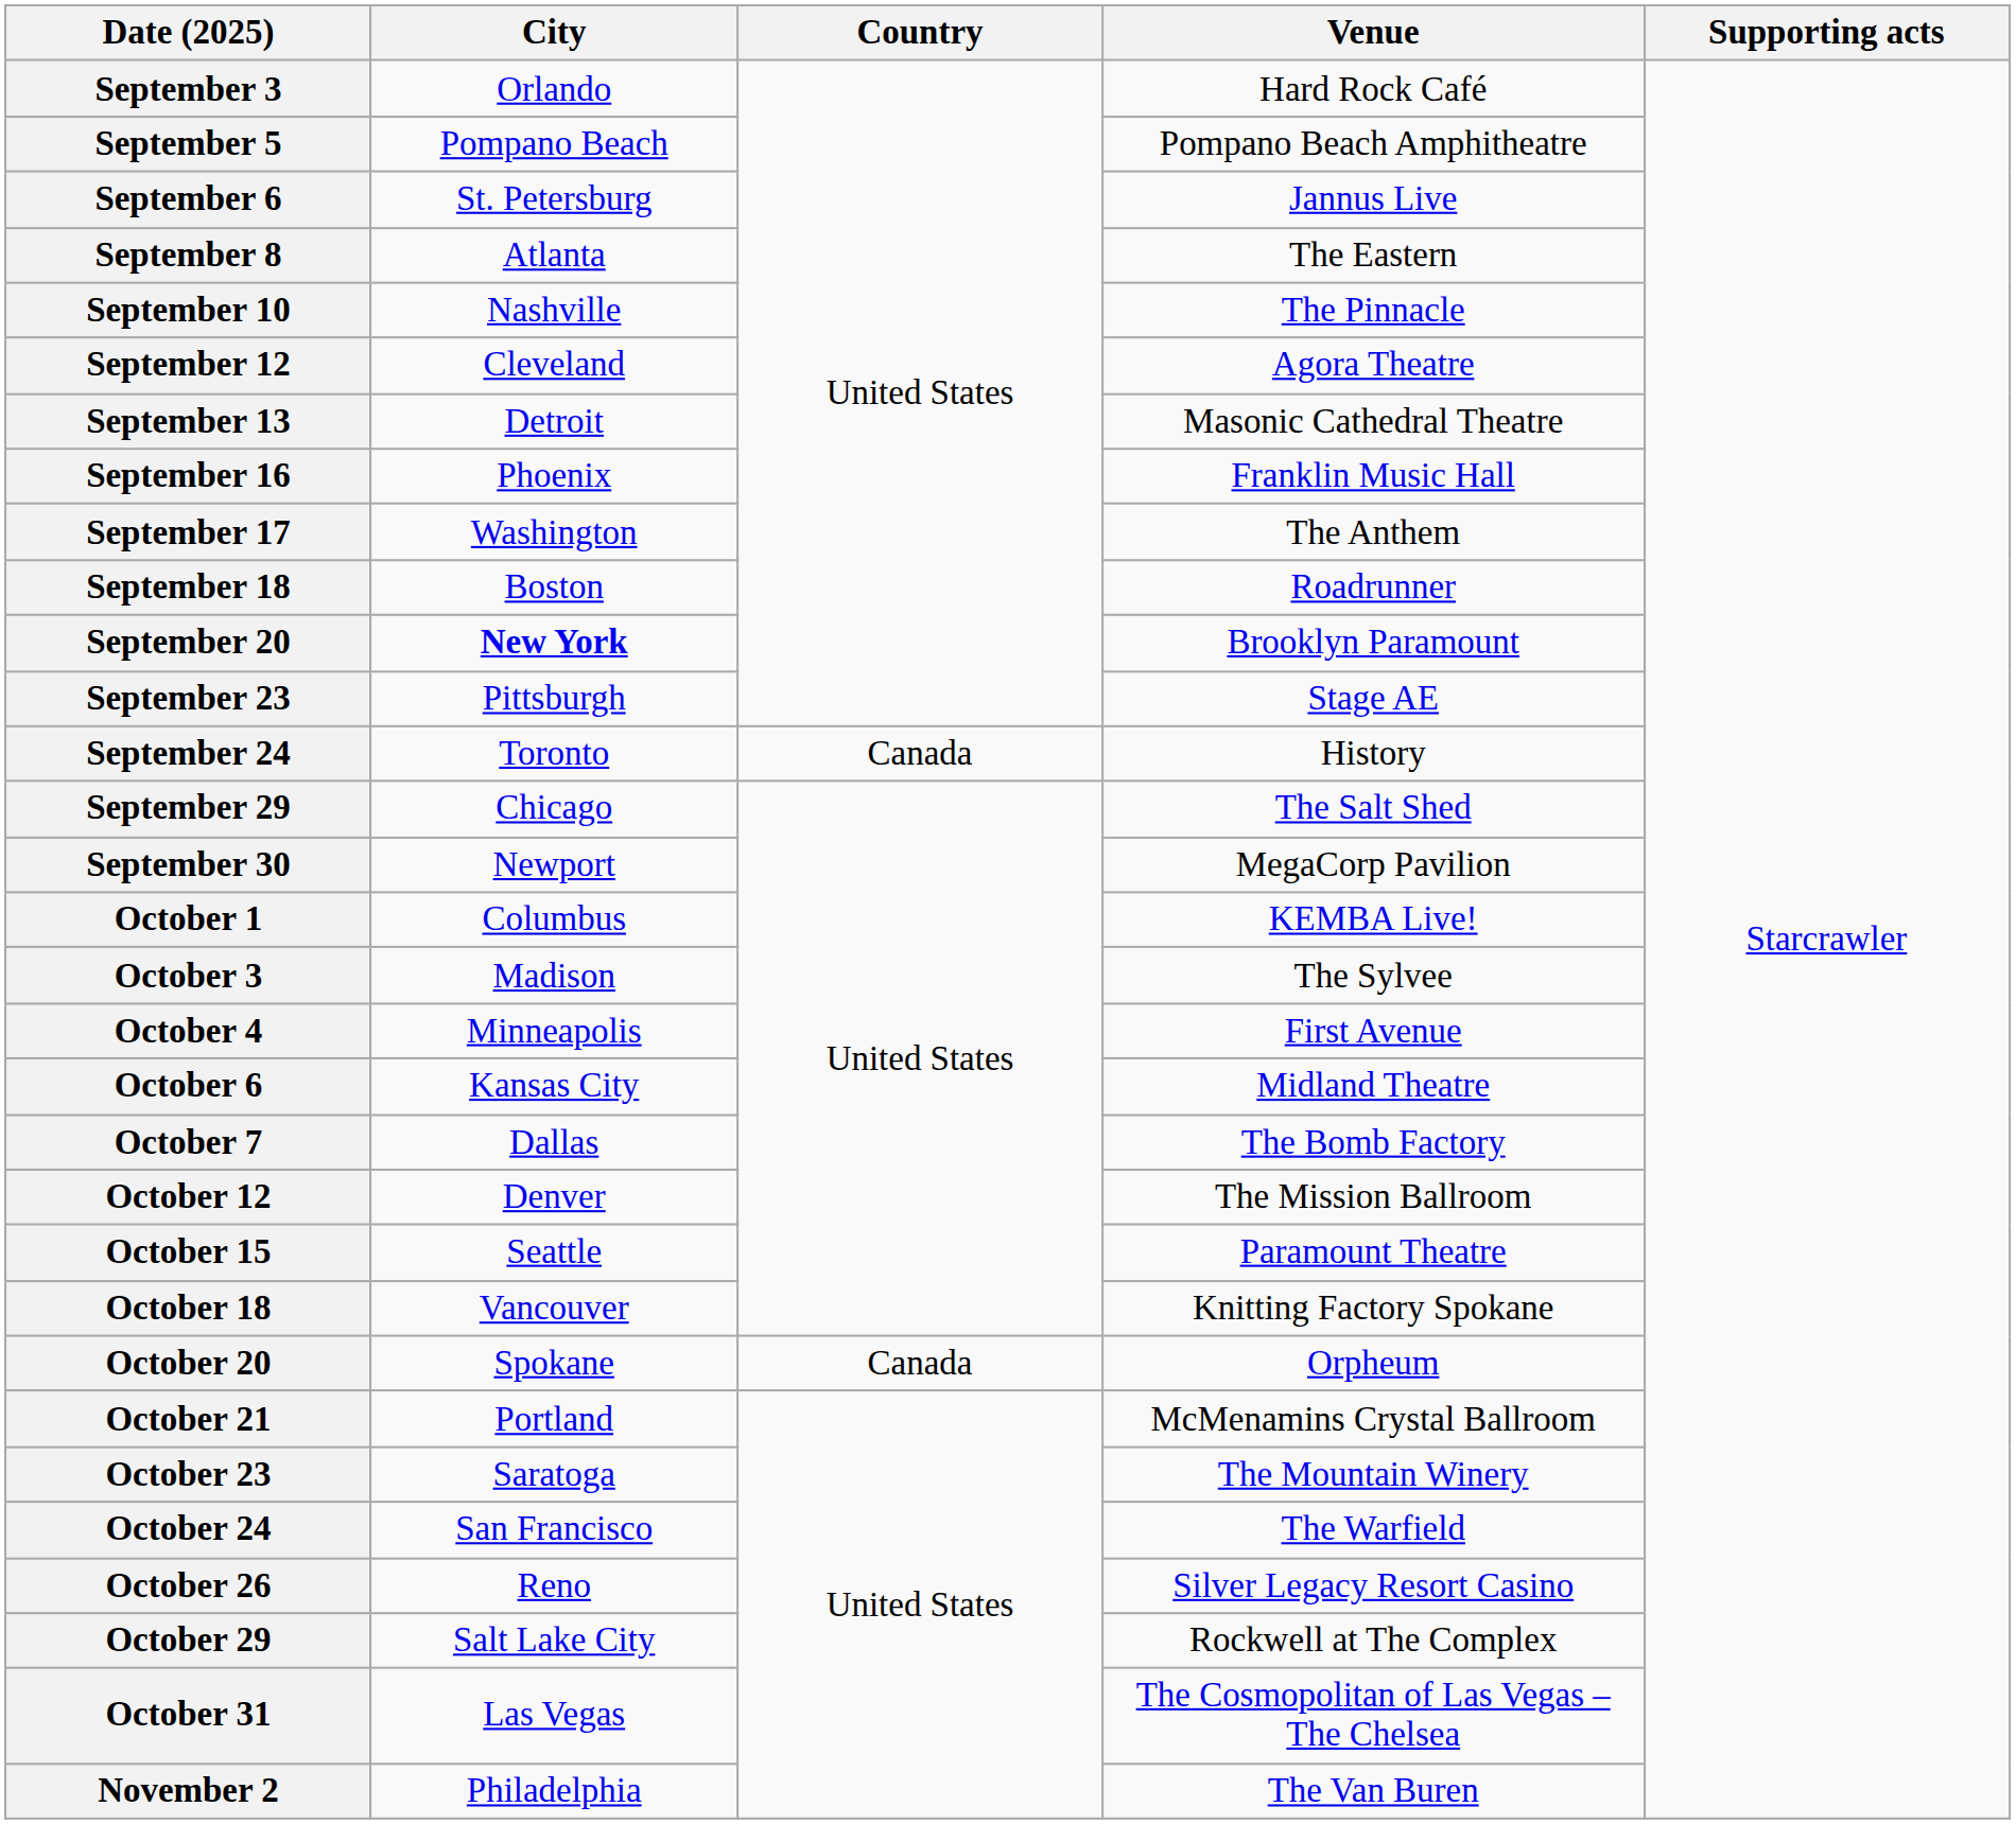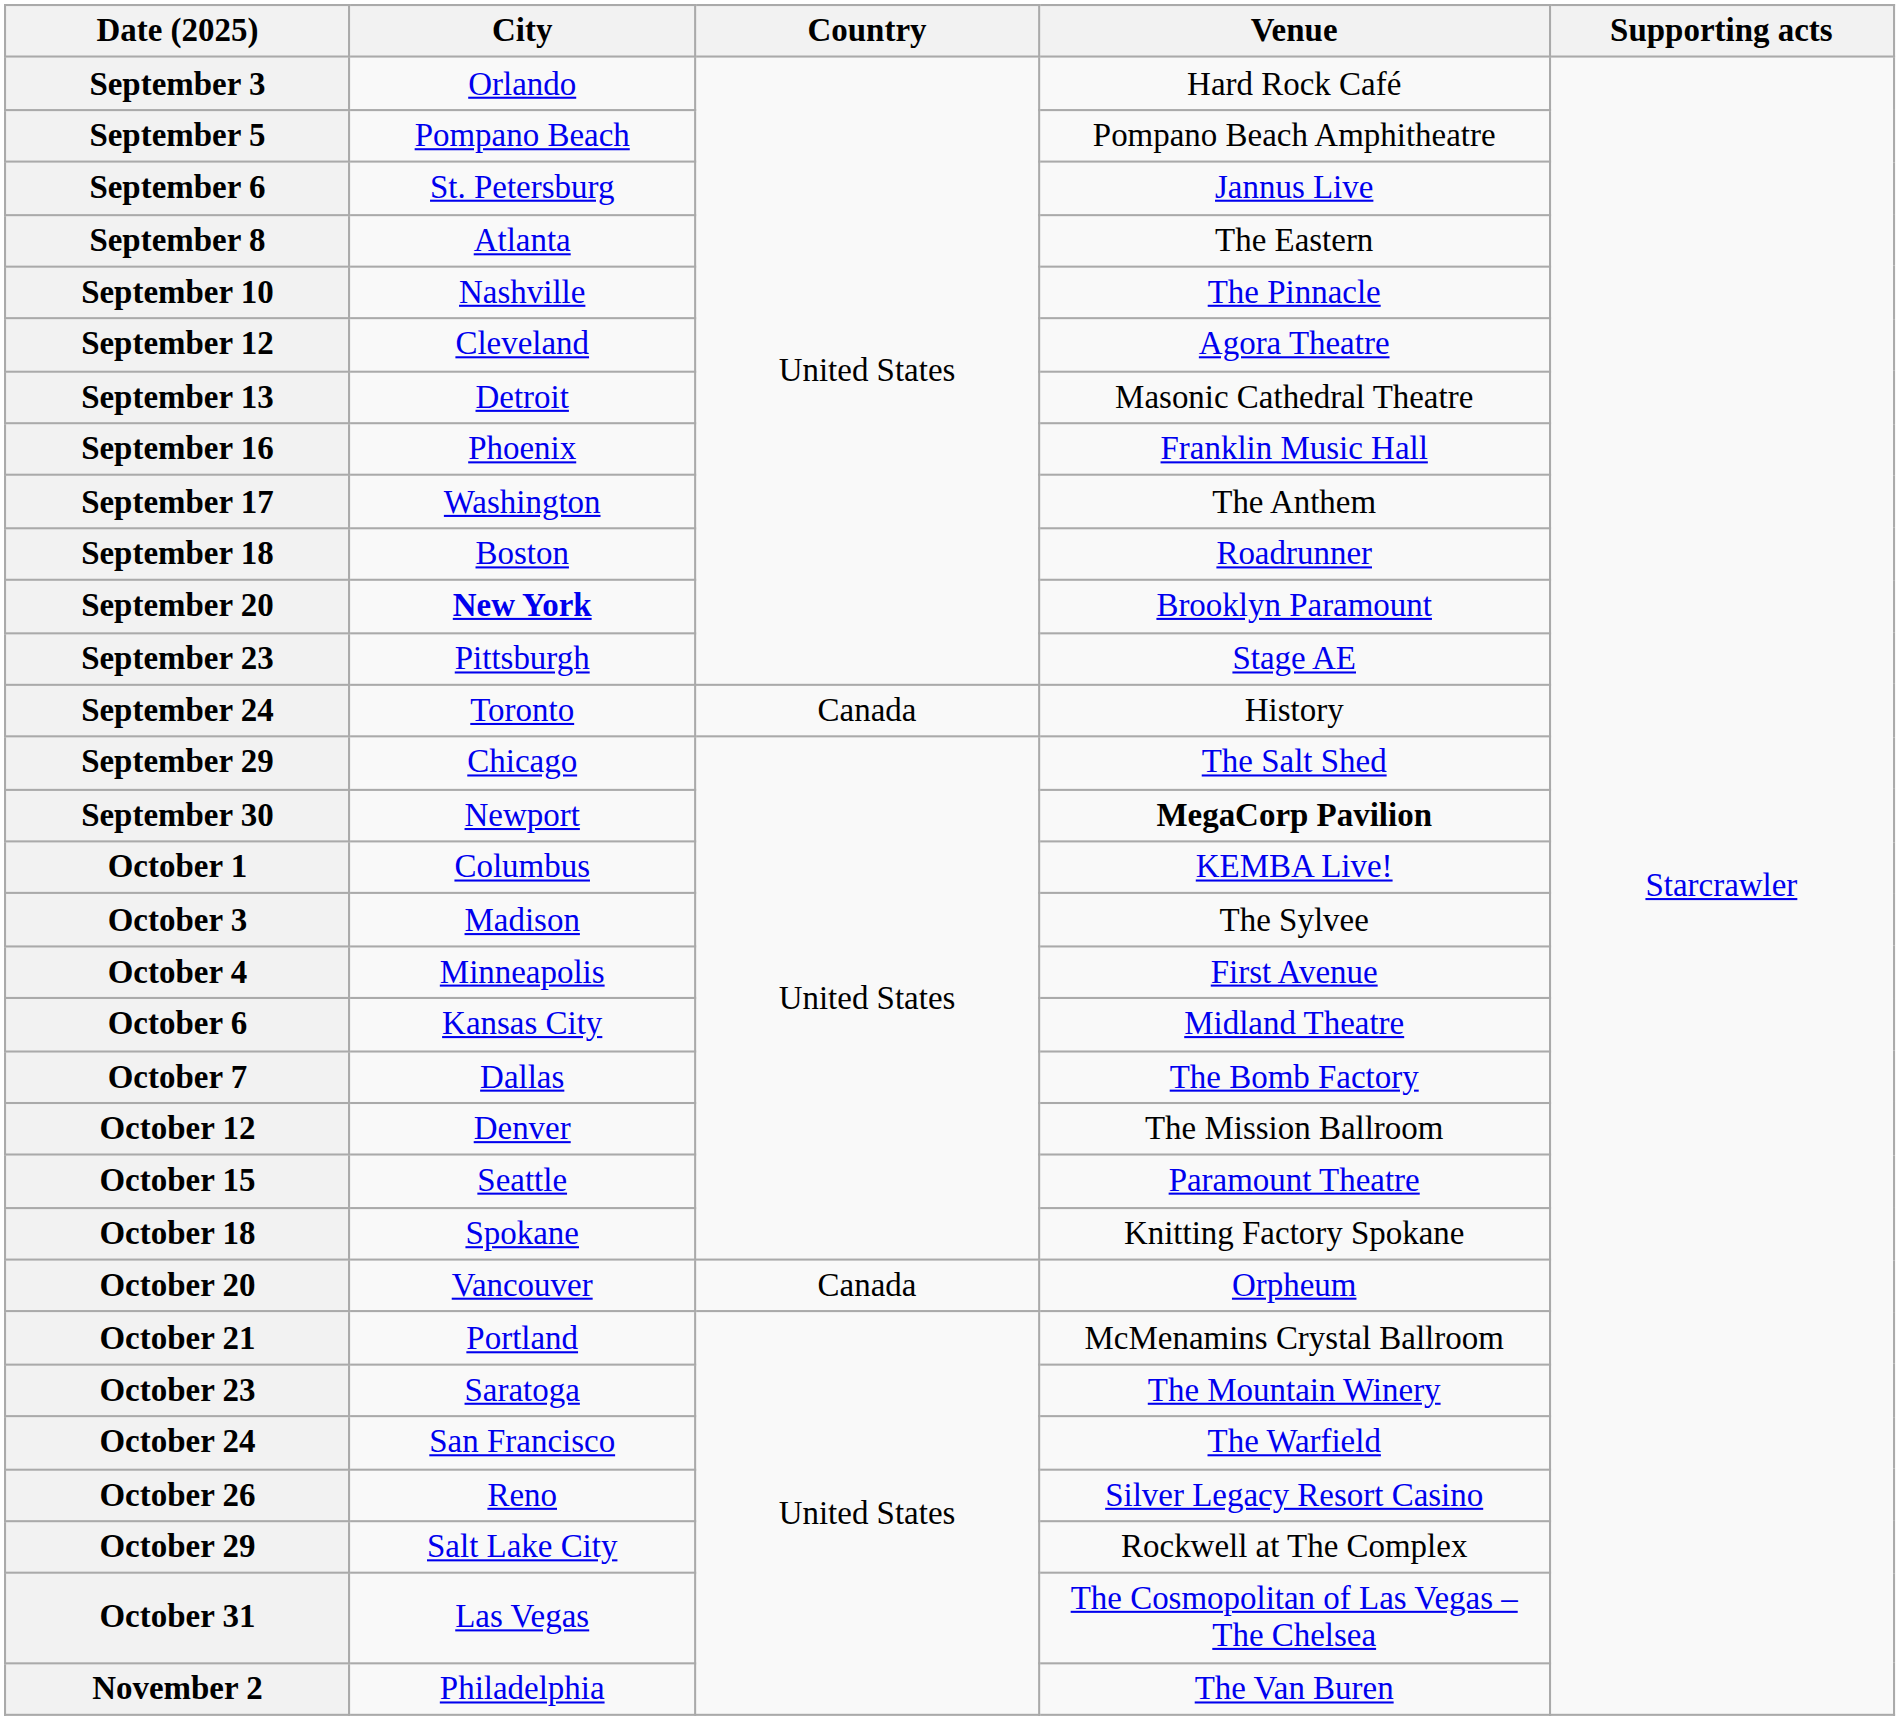 <table class="wikitable plainrowheaders" style="text-align:center;">
 <tr>
 <th scope="col" style="width:10em;">Date (2025)</th>
 <th scope="col" style="width:10em;">City</th>
 <th scope="col" style="width:10em;">Country</th>
 <th scope="col" style="width:15em;">Venue</th>
 <th scope="col" style="width:10em;">Supporting acts</th>
 </tr>
 <tr>
 <th scope="row" style="text-align:center;">September 3</th>
 <td><a href='#'>Orlando</a></td>
 <td rowspan="12">United States</td>
 <td>Hard Rock Café</td>
 <td rowspan="31"><a href='#'>Starcrawler</a></td>
 </tr>
 <tr>
 <th scope="row" style="text-align:center;">September 5</th>
 <td><a href='#'>Pompano Beach</a></td>
 <td>Pompano Beach Amphitheatre</td>
 </tr>
 <tr>
 <th scope="row" style="text-align:center;">September 6</th>
 <td><a href='#'>St. Petersburg</a></td>
 <td><a href='#'>Jannus Live</a></td>
 </tr>
 <tr>
 <th scope="row" style="text-align:center;">September 8</th>
 <td><a href='#'>Atlanta</a></td>
 <td>The Eastern</td>
 </tr>
 <tr>
 <th scope="row" style="text-align:center;">September 10</th>
 <td><a href='#'>Nashville</a></td>
 <td><a href='#'>The Pinnacle</a></td>
 </tr>
 <tr>
 <th scope="row" style="text-align:center;">September 12</th>
 <td><a href='#'>Cleveland</a></td>
 <td><a href='#'>Agora Theatre</a></td>
 </tr>
 <tr>
 <th scope="row" style="text-align:center;">September 13</th>
 <td><a href='#'>Detroit</a></td>
 <td>Masonic Cathedral Theatre</td>
 </tr>
 <tr>
 <th scope="row" style="text-align:center;">September 16</th>
 <td><a href='#'>Phoenix</a></td>
 <td><a href='#'>Franklin Music Hall</a></td>
 </tr>
 <tr>
 <th scope="row" style="text-align:center;">September 17</th>
 <td><a href='#'>Washington</a></td>
 <td>The Anthem</td>
 </tr>
 <tr>
 <th scope="row" style="text-align:center;">September 18</th>
 <td><a href='#'>Boston</a></td>
 <td><a href='#'>Roadrunner</a></td>
 </tr>
 <tr>
 <th scope="row" style="text-align:center;">September 20</th>
 <td><strong><a href='#'>New York</a></strong></td>
 <td><a href='#'>Brooklyn Paramount</a></td>
 </tr>
 <tr>
 <th scope="row" style="text-align:center;">September 23</th>
 <td><a href='#'>Pittsburgh</a></td>
 <td><a href='#'>Stage AE</a></td>
 </tr>
 <tr>
 <th scope="row" style="text-align:center;">September 24</th>
 <td><a href='#'>Toronto</a></td>
 <td>Canada</td>
 <td>History</td>
 </tr>
 <tr>
 <th scope="row" style="text-align:center;">September 29</th>
 <td><a href='#'>Chicago</a></td>
 <td rowspan="10">United States</td>
 <td><a href='#'>The Salt Shed</a></td>
 </tr>
 <tr>
 <th scope="row" style="text-align:center;">September 30</th>
 <td><a href='#'>Newport</a></td>
-<td>MegaCorp Pavilion</td>
+<td><strong>MegaCorp Pavilion</strong></td>
 </tr>
 <tr>
 <th scope="row" style="text-align:center;">October 1</th>
 <td><a href='#'>Columbus</a></td>
 <td><a href='#'>KEMBA Live!</a></td>
 </tr>
 <tr>
 <th scope="row" style="text-align:center;">October 3</th>
 <td><a href='#'>Madison</a></td>
 <td>The Sylvee</td>
 </tr>
 <tr>
 <th scope="row" style="text-align:center;">October 4</th>
 <td><a href='#'>Minneapolis</a></td>
 <td><a href='#'>First Avenue</a></td>
 </tr>
 <tr>
 <th scope="row" style="text-align:center;">October 6</th>
 <td><a href='#'>Kansas City</a></td>
 <td><a href='#'>Midland Theatre</a></td>
 </tr>
 <tr>
 <th scope="row" style="text-align:center;">October 7</th>
 <td><a href='#'>Dallas</a></td>
 <td><a href='#'>The Bomb Factory</a></td>
 </tr>
 <tr>
 <th scope="row" style="text-align:center;">October 12</th>
 <td><a href='#'>Denver</a></td>
 <td>The Mission Ballroom</td>
 </tr>
 <tr>
 <th scope="row" style="text-align:center;">October 15</th>
 <td><a href='#'>Seattle</a></td>
 <td><a href='#'>Paramount Theatre</a></td>
 </tr>
 <tr>
 <th scope="row" style="text-align:center;">October 18</th>
-<td><a href='#'>Vancouver</a></td>
+<td><a href='#'>Spokane</a></td>
 <td>Knitting Factory Spokane</td>
 </tr>
 <tr>
 <th scope="row" style="text-align:center;">October 20</th>
-<td><a href='#'>Spokane</a></td>
+<td><a href='#'>Vancouver</a></td>
 <td>Canada</td>
 <td><a href='#'>Orpheum</a></td>
 </tr>
 <tr>
 <th scope="row" style="text-align:center;">October 21</th>
 <td><a href='#'>Portland</a></td>
 <td rowspan="7">United States</td>
 <td>McMenamins Crystal Ballroom</td>
 </tr>
 <tr>
 <th scope="row" style="text-align:center;">October 23</th>
 <td><a href='#'>Saratoga</a></td>
 <td><a href='#'>The Mountain Winery</a></td>
 </tr>
 <tr>
 <th scope="row" style="text-align:center;">October 24</th>
 <td><a href='#'>San Francisco</a></td>
 <td><a href='#'>The Warfield</a></td>
 </tr>
 <tr>
 <th scope="row" style="text-align:center;">October 26</th>
 <td><a href='#'>Reno</a></td>
 <td><a href='#'>Silver Legacy Resort Casino</a></td>
 </tr>
 <tr>
 <th scope="row" style="text-align:center;">October 29</th>
 <td><a href='#'>Salt Lake City</a></td>
 <td>Rockwell at The Complex</td>
 </tr>
 <tr>
 <th scope="row" style="text-align:center;">October 31</th>
 <td><a href='#'>Las Vegas</a></td>
 <td><a href='#'>The Cosmopolitan of Las Vegas – The Chelsea</a></td>
 </tr>
 <tr>
 <th scope="row" style="text-align:center;">November 2</th>
 <td><a href='#'>Philadelphia</a></td>
 <td><a href='#'>The Van Buren</a></td>
 </tr>
 </table>
